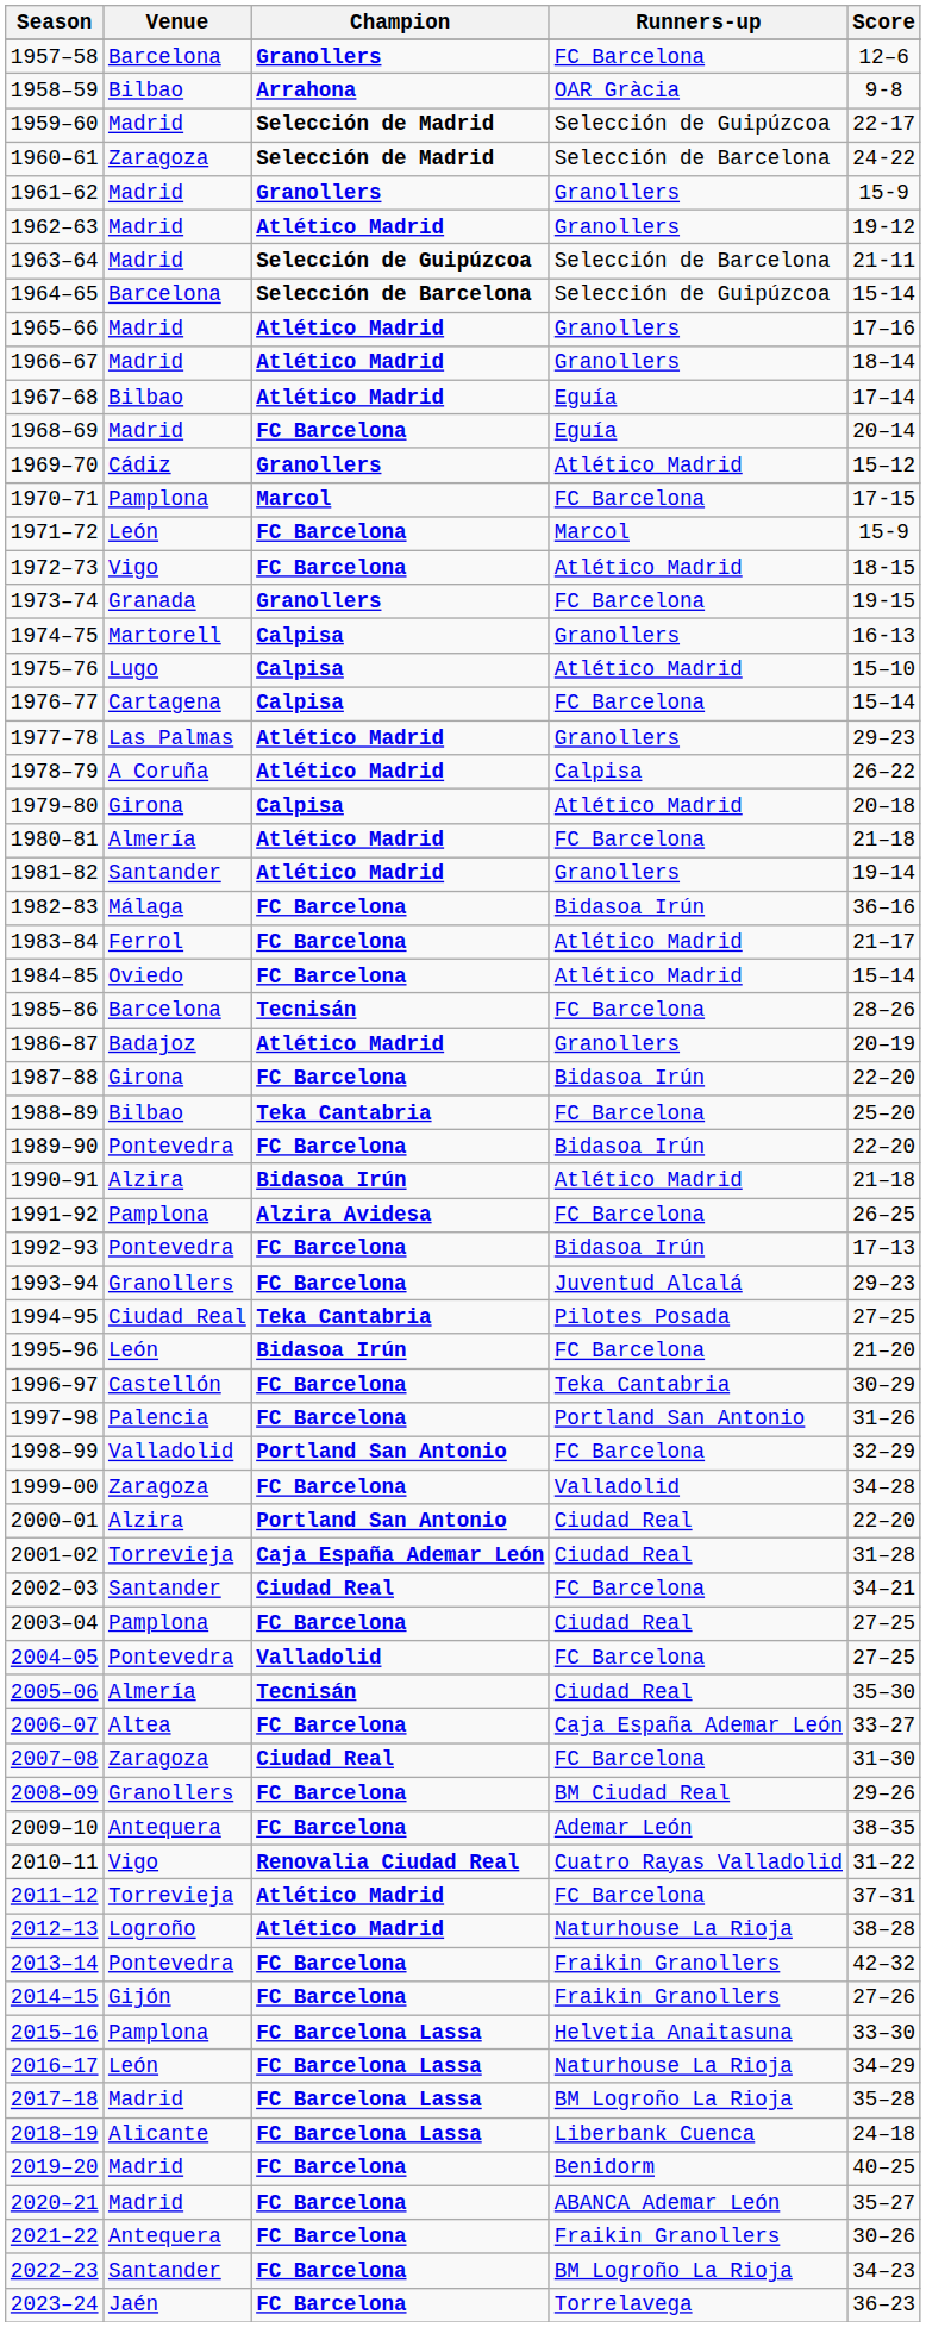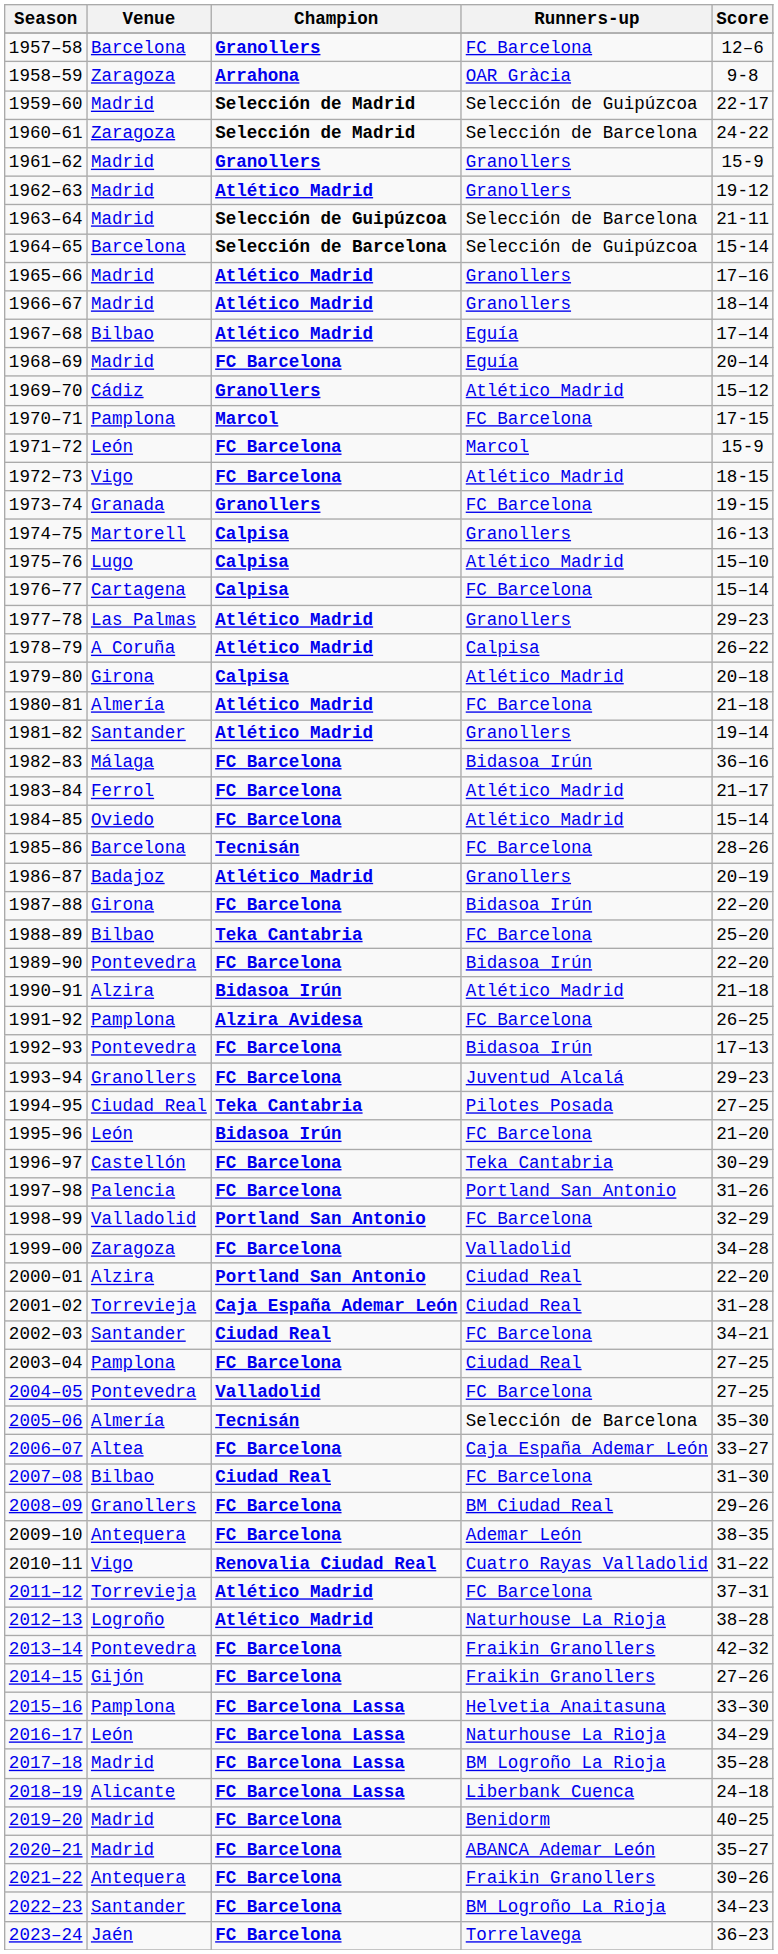 <table class="wikitable">
 <tr>
 <th>Season</th>
 <th>Venue</th>
 <th>Champion</th>
 <th>Runners-up</th>
 <th>Score</th>
 </tr>
 <tr>
 </tr>
 <tr>
 <td>1957–58</td>
 <td><a href='#'>Barcelona</a></td>
 <td><strong><a href='#'>Granollers</a></strong></td>
 <td><a href='#'>FC Barcelona</a></td>
 <td align=center>12–6</td>
 </tr>
 <tr>
 <td>1958–59</td>
-<td><a href='#'>Bilbao</a></td>
+<td><a href='#'>Zaragoza</a></td>
 <td><strong><a href='#'>Arrahona</a></strong></td>
 <td><a href='#'>OAR Gràcia</a></td>
 <td align=center>9-8</td>
 </tr>
 <tr>
 <td>1959–60</td>
 <td><a href='#'>Madrid</a></td>
 <td><strong>Selección de Madrid</strong></td>
 <td>Selección de Guipúzcoa</td>
 <td align=center>22-17</td>
 </tr>
 <tr>
 <td>1960–61</td>
 <td><a href='#'>Zaragoza</a></td>
 <td><strong>Selección de Madrid</strong></td>
 <td>Selección de Barcelona</td>
 <td align=center>24-22</td>
 </tr>
 <tr>
 <td>1961–62</td>
 <td><a href='#'>Madrid</a></td>
 <td><strong><a href='#'>Granollers</a></strong></td>
 <td><a href='#'>Granollers</a></td>
 <td align=center>15-9</td>
 </tr>
 <tr>
 <td>1962–63</td>
 <td><a href='#'>Madrid</a></td>
 <td><strong><a href='#'>Atlético Madrid</a></strong></td>
 <td><a href='#'>Granollers</a></td>
 <td align=center>19-12</td>
 </tr>
 <tr>
 <td>1963–64</td>
 <td><a href='#'>Madrid</a></td>
 <td><strong>Selección de Guipúzcoa</strong></td>
 <td>Selección de Barcelona</td>
 <td align=center>21-11</td>
 </tr>
 <tr>
 <td>1964–65</td>
 <td><a href='#'>Barcelona</a></td>
 <td><strong>Selección de Barcelona</strong></td>
 <td>Selección de Guipúzcoa</td>
 <td align=center>15-14</td>
 </tr>
 <tr>
 <td>1965–66</td>
 <td><a href='#'>Madrid</a></td>
 <td><strong><a href='#'>Atlético Madrid</a></strong></td>
 <td><a href='#'>Granollers</a></td>
 <td align=center>17–16</td>
 </tr>
 <tr>
 <td>1966–67</td>
 <td><a href='#'>Madrid</a></td>
 <td><strong><a href='#'>Atlético Madrid</a></strong></td>
 <td><a href='#'>Granollers</a></td>
 <td align=center>18–14</td>
 </tr>
 <tr>
 <td>1967–68</td>
 <td><a href='#'>Bilbao</a></td>
 <td><strong><a href='#'>Atlético Madrid</a></strong></td>
 <td><a href='#'>Eguía</a></td>
 <td align=center>17–14</td>
 </tr>
 <tr>
 <td>1968–69</td>
 <td><a href='#'>Madrid</a></td>
 <td><strong><a href='#'>FC Barcelona</a></strong></td>
 <td><a href='#'>Eguía</a></td>
 <td align=center>20–14</td>
 </tr>
 <tr>
 <td>1969–70</td>
 <td><a href='#'>Cádiz</a></td>
 <td><strong><a href='#'>Granollers</a></strong></td>
 <td><a href='#'>Atlético Madrid</a></td>
 <td align=center>15–12</td>
 </tr>
 <tr>
 <td>1970–71</td>
 <td><a href='#'>Pamplona</a></td>
 <td><strong><a href='#'>Marcol</a></strong></td>
 <td><a href='#'>FC Barcelona</a></td>
 <td align=center>17-15</td>
 </tr>
 <tr>
 <td>1971–72</td>
 <td><a href='#'>León</a></td>
 <td><strong><a href='#'>FC Barcelona</a></strong></td>
 <td><a href='#'>Marcol</a></td>
 <td align=center>15-9</td>
 </tr>
 <tr>
 <td>1972–73</td>
 <td><a href='#'>Vigo</a></td>
 <td><strong><a href='#'>FC Barcelona</a></strong></td>
 <td><a href='#'>Atlético Madrid</a></td>
 <td align=center>18-15</td>
 </tr>
 <tr>
 <td>1973–74</td>
 <td><a href='#'>Granada</a></td>
 <td><strong><a href='#'>Granollers</a></strong></td>
 <td><a href='#'>FC Barcelona</a></td>
 <td align=center>19-15</td>
 </tr>
 <tr>
 <td>1974–75</td>
 <td><a href='#'>Martorell</a></td>
 <td><strong><a href='#'>Calpisa</a></strong></td>
 <td><a href='#'>Granollers</a></td>
 <td align=center>16-13</td>
 </tr>
 <tr>
 <td>1975–76</td>
 <td><a href='#'>Lugo</a></td>
 <td><strong><a href='#'>Calpisa</a></strong></td>
 <td><a href='#'>Atlético Madrid</a></td>
 <td align=center>15–10</td>
 </tr>
 <tr>
 <td>1976–77</td>
 <td><a href='#'>Cartagena</a></td>
 <td><strong><a href='#'>Calpisa</a></strong></td>
 <td><a href='#'>FC Barcelona</a></td>
 <td align=center>15–14</td>
 </tr>
 <tr>
 <td>1977–78</td>
 <td><a href='#'>Las Palmas</a></td>
 <td><strong><a href='#'>Atlético Madrid</a></strong></td>
 <td><a href='#'>Granollers</a></td>
 <td align=center>29–23</td>
 </tr>
 <tr>
 <td>1978–79</td>
 <td><a href='#'>A Coruña</a></td>
 <td><strong><a href='#'>Atlético Madrid</a></strong></td>
 <td><a href='#'>Calpisa</a></td>
 <td align=center>26–22</td>
 </tr>
 <tr>
 <td>1979–80</td>
 <td><a href='#'>Girona</a></td>
 <td><strong><a href='#'>Calpisa</a></strong></td>
 <td><a href='#'>Atlético Madrid</a></td>
 <td align=center>20–18</td>
 </tr>
 <tr>
 <td>1980–81</td>
 <td><a href='#'>Almería</a></td>
 <td><strong><a href='#'>Atlético Madrid</a></strong></td>
 <td><a href='#'>FC Barcelona</a></td>
 <td align=center>21–18</td>
 </tr>
 <tr>
 <td>1981–82</td>
 <td><a href='#'>Santander</a></td>
 <td><strong><a href='#'>Atlético Madrid</a></strong></td>
 <td><a href='#'>Granollers</a></td>
 <td align=center>19–14</td>
 </tr>
 <tr>
 <td>1982–83</td>
 <td><a href='#'>Málaga</a></td>
 <td><strong><a href='#'>FC Barcelona</a></strong></td>
 <td><a href='#'>Bidasoa Irún</a></td>
 <td align=center>36–16</td>
 </tr>
 <tr>
 <td>1983–84</td>
 <td><a href='#'>Ferrol</a></td>
 <td><strong><a href='#'>FC Barcelona</a></strong></td>
 <td><a href='#'>Atlético Madrid</a></td>
 <td align=center>21–17</td>
 </tr>
 <tr>
 <td>1984–85</td>
 <td><a href='#'>Oviedo</a></td>
 <td><strong><a href='#'>FC Barcelona</a></strong></td>
 <td><a href='#'>Atlético Madrid</a></td>
 <td align=center>15–14</td>
 </tr>
 <tr>
 <td>1985–86</td>
 <td><a href='#'>Barcelona</a></td>
 <td><strong><a href='#'>Tecnisán</a></strong></td>
 <td><a href='#'>FC Barcelona</a></td>
 <td align=center>28–26</td>
 </tr>
 <tr>
 <td>1986–87</td>
 <td><a href='#'>Badajoz</a></td>
 <td><strong><a href='#'>Atlético Madrid</a></strong></td>
 <td><a href='#'>Granollers</a></td>
 <td align=center>20–19</td>
 </tr>
 <tr>
 <td>1987–88</td>
 <td><a href='#'>Girona</a></td>
 <td><strong><a href='#'>FC Barcelona</a></strong></td>
 <td><a href='#'>Bidasoa Irún</a></td>
 <td align=center>22–20</td>
 </tr>
 <tr>
 <td>1988–89</td>
 <td><a href='#'>Bilbao</a></td>
 <td><strong><a href='#'>Teka Cantabria</a></strong></td>
 <td><a href='#'>FC Barcelona</a></td>
 <td align=center>25–20</td>
 </tr>
 <tr>
 <td>1989–90</td>
 <td><a href='#'>Pontevedra</a></td>
 <td><strong><a href='#'>FC Barcelona</a></strong></td>
 <td><a href='#'>Bidasoa Irún</a></td>
 <td align=center>22–20</td>
 </tr>
 <tr>
 <td>1990–91</td>
 <td><a href='#'>Alzira</a></td>
 <td><strong><a href='#'>Bidasoa Irún</a></strong></td>
 <td><a href='#'>Atlético Madrid</a></td>
 <td align=center>21–18</td>
 </tr>
 <tr>
 <td>1991–92</td>
 <td><a href='#'>Pamplona</a></td>
 <td><strong><a href='#'>Alzira Avidesa</a></strong></td>
 <td><a href='#'>FC Barcelona</a></td>
 <td align=center>26–25</td>
 </tr>
 <tr>
 <td>1992–93</td>
 <td><a href='#'>Pontevedra</a></td>
 <td><strong><a href='#'>FC Barcelona</a></strong></td>
 <td><a href='#'>Bidasoa Irún</a></td>
 <td align=center>17–13</td>
 </tr>
 <tr>
 <td>1993–94</td>
 <td><a href='#'>Granollers</a></td>
 <td><strong><a href='#'>FC Barcelona</a></strong></td>
 <td><a href='#'>Juventud Alcalá</a></td>
 <td align=center>29–23</td>
 </tr>
 <tr>
 <td>1994–95</td>
 <td><a href='#'>Ciudad Real</a></td>
 <td><strong><a href='#'>Teka Cantabria</a></strong></td>
 <td><a href='#'>Pilotes Posada</a></td>
 <td align=center>27–25</td>
 </tr>
 <tr>
 <td>1995–96</td>
 <td><a href='#'>León</a></td>
 <td><strong><a href='#'>Bidasoa Irún</a></strong></td>
 <td><a href='#'>FC Barcelona</a></td>
 <td align=center>21–20</td>
 </tr>
 <tr>
 <td>1996–97</td>
 <td><a href='#'>Castellón</a></td>
 <td><strong><a href='#'>FC Barcelona</a></strong></td>
 <td><a href='#'>Teka Cantabria</a></td>
 <td align=center>30–29</td>
 </tr>
 <tr>
 <td>1997–98</td>
 <td><a href='#'>Palencia</a></td>
 <td><strong><a href='#'>FC Barcelona</a></strong></td>
 <td><a href='#'>Portland San Antonio</a></td>
 <td align=center>31–26</td>
 </tr>
 <tr>
 <td>1998–99</td>
 <td><a href='#'>Valladolid</a></td>
 <td><strong><a href='#'>Portland San Antonio</a></strong></td>
 <td><a href='#'>FC Barcelona</a></td>
 <td align=center>32–29</td>
 </tr>
 <tr>
 <td>1999–00</td>
 <td><a href='#'>Zaragoza</a></td>
 <td><strong><a href='#'>FC Barcelona</a></strong></td>
 <td><a href='#'>Valladolid</a></td>
 <td align=center>34–28</td>
 </tr>
 <tr>
 <td>2000–01</td>
 <td><a href='#'>Alzira</a></td>
 <td><strong><a href='#'>Portland San Antonio</a></strong></td>
 <td><a href='#'>Ciudad Real</a></td>
 <td align=center>22–20</td>
 </tr>
 <tr>
 <td>2001–02</td>
 <td><a href='#'>Torrevieja</a></td>
 <td><strong><a href='#'>Caja España Ademar León</a></strong></td>
 <td><a href='#'>Ciudad Real</a></td>
 <td align=center>31–28</td>
 </tr>
 <tr>
 <td>2002–03</td>
 <td><a href='#'>Santander</a></td>
 <td><strong><a href='#'>Ciudad Real</a></strong></td>
 <td><a href='#'>FC Barcelona</a></td>
 <td align=center>34–21</td>
 </tr>
 <tr>
 <td>2003–04</td>
 <td><a href='#'>Pamplona</a></td>
 <td><strong><a href='#'>FC Barcelona</a></strong></td>
 <td><a href='#'>Ciudad Real</a></td>
 <td align=center>27–25</td>
 </tr>
 <tr>
 <td><a href='#'>2004–05</a></td>
 <td><a href='#'>Pontevedra</a></td>
 <td><strong><a href='#'>Valladolid</a></strong></td>
 <td><a href='#'>FC Barcelona</a></td>
 <td align=center>27–25</td>
 </tr>
 <tr>
 <td><a href='#'>2005–06</a></td>
 <td><a href='#'>Almería</a></td>
 <td><strong><a href='#'>Tecnisán</a></strong></td>
-<td><a href='#'>Ciudad Real</a></td>
+<td>Selección de Barcelona</td>
 <td align=center>35–30</td>
 </tr>
 <tr>
 <td><a href='#'>2006–07</a></td>
 <td><a href='#'>Altea</a></td>
 <td><strong><a href='#'>FC Barcelona</a></strong></td>
 <td><a href='#'>Caja España Ademar León</a></td>
 <td align=center>33–27</td>
 </tr>
 <tr>
 <td><a href='#'>2007–08</a></td>
-<td><a href='#'>Zaragoza</a></td>
+<td><a href='#'>Bilbao</a></td>
 <td><strong><a href='#'>Ciudad Real</a></strong></td>
 <td><a href='#'>FC Barcelona</a></td>
 <td align=center>31–30</td>
 </tr>
 <tr>
 <td><a href='#'>2008–09</a></td>
 <td><a href='#'>Granollers</a></td>
 <td><strong><a href='#'>FC Barcelona</a></strong></td>
 <td><a href='#'>BM Ciudad Real</a></td>
 <td align=center>29–26</td>
 </tr>
 <tr>
 <td>2009–10</td>
 <td><a href='#'>Antequera</a></td>
 <td><strong><a href='#'>FC Barcelona</a></strong></td>
 <td><a href='#'>Ademar León</a></td>
 <td align=center>38–35</td>
 </tr>
 <tr>
 <td>2010–11</td>
 <td><a href='#'>Vigo</a></td>
 <td><strong><a href='#'>Renovalia Ciudad Real</a></strong></td>
 <td><a href='#'>Cuatro Rayas Valladolid</a></td>
 <td align=center>31–22</td>
 </tr>
 <tr>
 <td><a href='#'>2011–12</a></td>
 <td><a href='#'>Torrevieja</a></td>
 <td><strong><a href='#'>Atlético Madrid</a></strong></td>
 <td><a href='#'>FC Barcelona</a></td>
 <td align=center>37–31</td>
 </tr>
 <tr>
 <td><a href='#'>2012–13</a></td>
 <td><a href='#'>Logroño</a></td>
 <td><strong><a href='#'>Atlético Madrid</a></strong></td>
 <td><a href='#'>Naturhouse La Rioja</a></td>
 <td align=center>38–28</td>
 </tr>
 <tr>
 <td><a href='#'>2013–14</a></td>
 <td><a href='#'>Pontevedra</a></td>
 <td><strong><a href='#'>FC Barcelona</a></strong></td>
 <td><a href='#'>Fraikin Granollers</a></td>
 <td align=center>42–32</td>
 </tr>
 <tr>
 <td><a href='#'>2014–15</a></td>
 <td><a href='#'>Gijón</a></td>
 <td><strong><a href='#'>FC Barcelona</a></strong></td>
 <td><a href='#'>Fraikin Granollers</a></td>
 <td align=center>27–26</td>
 </tr>
 <tr>
 <td><a href='#'>2015–16</a></td>
 <td><a href='#'>Pamplona</a></td>
 <td><strong><a href='#'>FC Barcelona Lassa</a></strong></td>
 <td><a href='#'>Helvetia Anaitasuna</a></td>
 <td align=center>33–30</td>
 </tr>
 <tr>
 <td><a href='#'>2016–17</a></td>
 <td><a href='#'>León</a></td>
 <td><strong><a href='#'>FC Barcelona Lassa</a></strong></td>
 <td><a href='#'>Naturhouse La Rioja</a></td>
 <td align=center>34–29</td>
 </tr>
 <tr>
 <td><a href='#'>2017–18</a></td>
 <td><a href='#'>Madrid</a></td>
 <td><strong><a href='#'>FC Barcelona Lassa</a></strong></td>
 <td><a href='#'>BM Logroño La Rioja</a></td>
 <td align=center>35–28</td>
 </tr>
 <tr>
 <td><a href='#'>2018–19</a></td>
 <td><a href='#'>Alicante</a></td>
 <td><strong><a href='#'>FC Barcelona Lassa</a></strong></td>
 <td><a href='#'>Liberbank Cuenca</a></td>
 <td align=center>24–18</td>
 </tr>
 <tr>
 <td><a href='#'>2019–20</a></td>
 <td><a href='#'>Madrid</a></td>
 <td><strong><a href='#'>FC Barcelona</a></strong></td>
 <td><a href='#'>Benidorm</a></td>
 <td align=center>40–25</td>
 </tr>
 <tr>
 <td><a href='#'>2020–21</a></td>
 <td><a href='#'>Madrid</a></td>
 <td><strong><a href='#'>FC Barcelona</a></strong></td>
 <td><a href='#'>ABANCA Ademar León</a></td>
 <td align=center>35–27</td>
 </tr>
 <tr>
 <td><a href='#'>2021–22</a></td>
 <td><a href='#'>Antequera</a></td>
 <td><strong><a href='#'>FC Barcelona</a></strong></td>
 <td><a href='#'>Fraikin Granollers</a></td>
 <td align=center>30–26</td>
 </tr>
 <tr>
 <td><a href='#'>2022–23</a></td>
 <td><a href='#'>Santander</a></td>
 <td><strong><a href='#'>FC Barcelona</a></strong></td>
 <td><a href='#'>BM Logroño La Rioja</a></td>
 <td align=center>34–23</td>
 </tr>
 <tr>
 <td><a href='#'>2023–24</a></td>
 <td><a href='#'>Jaén</a></td>
 <td><strong><a href='#'>FC Barcelona</a></strong></td>
 <td><a href='#'>Torrelavega</a></td>
 <td align=center>36–23</td>
 </tr>
 </table>
